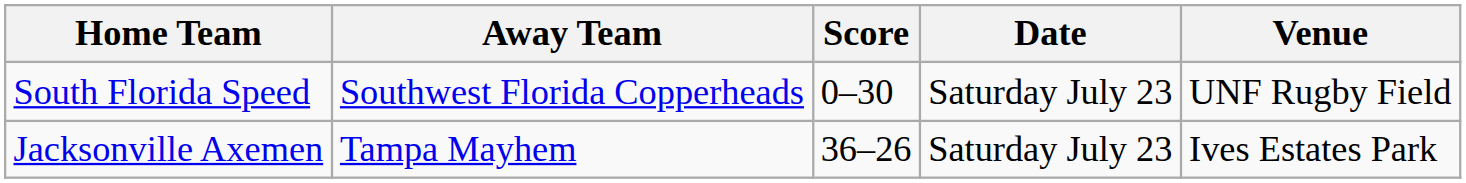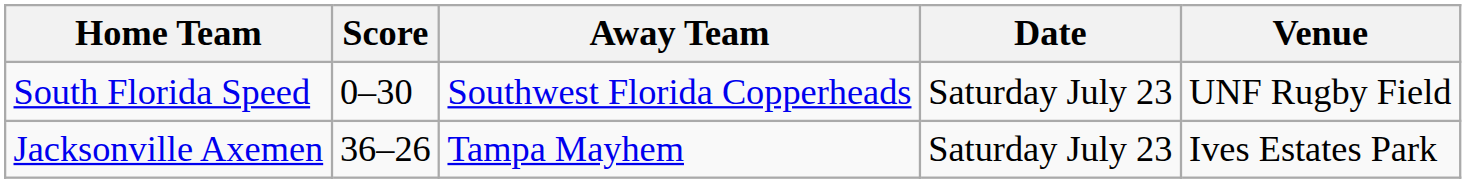 <table class="wikitable">
 <tr>
 <th>Home Team</th>
+<th>Score</th>
 <th>Away Team</th>
-<th>Score</th>
 <th>Date</th>
 <th>Venue</th>
 </tr>
 <tr>
 <td> <a href='#'>South Florida Speed</a></td>
+<td>0–30</td>
 <td> <a href='#'>Southwest Florida Copperheads</a></td>
-<td>0–30</td>
 <td>Saturday July 23</td>
 <td>UNF Rugby Field</td>
 </tr>
 <tr>
 <td> <a href='#'>Jacksonville Axemen</a></td>
+<td>36–26</td>
 <td> <a href='#'>Tampa Mayhem</a></td>
-<td>36–26</td>
 <td>Saturday July 23</td>
 <td>Ives Estates Park</td>
 </tr>
 </table>
